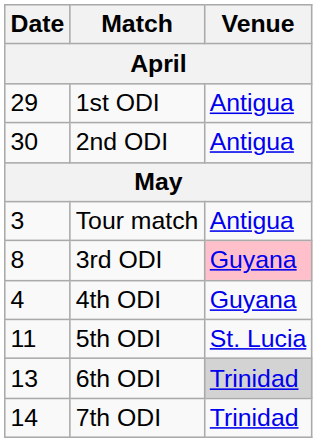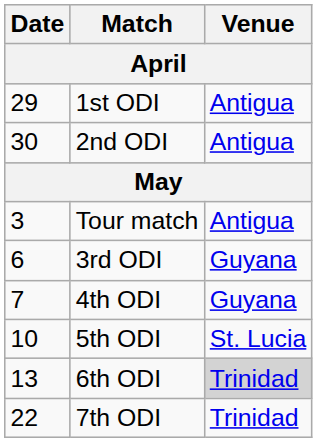 <table class="wikitable">
 <tr>
 <th>Date</th>
 <th>Match</th>
 <th>Venue</th>
 </tr>
 <tr>
 <th colspan="3">April</th>
 </tr>
 <tr>
 <td>29</td>
 <td>1st ODI</td>
 <td><a href='#'>Antigua</a></td>
 </tr>
 <tr>
 <td>30</td>
 <td>2nd ODI</td>
 <td><a href='#'>Antigua</a></td>
 </tr>
 <tr>
 <th colspan="3">May</th>
 </tr>
 <tr>
 <td>3</td>
 <td>Tour match</td>
 <td><a href='#'>Antigua</a></td>
 </tr>
 <tr>
-<td>8</td>
+<td>6</td>
 <td>3rd ODI</td>
-<td style="background: pink;"><a href='#'>Guyana</a></td>
+<td><a href='#'>Guyana</a></td>
 </tr>
 <tr>
-<td>4</td>
+<td>7</td>
 <td>4th ODI</td>
 <td><a href='#'>Guyana</a></td>
 </tr>
 <tr>
-<td>11</td>
+<td>10</td>
 <td>5th ODI</td>
 <td><a href='#'>St. Lucia</a></td>
 </tr>
 <tr>
 <td>13</td>
 <td>6th ODI</td>
 <td style="background: lightgrey;"><a href='#'>Trinidad</a></td>
 </tr>
 <tr>
-<td>14</td>
+<td>22</td>
 <td>7th ODI</td>
 <td><a href='#'>Trinidad</a></td>
 </tr>
 </table>
